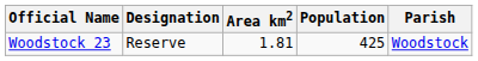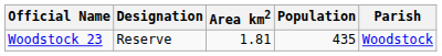 <table class="wikitable">
 <tr>
 <th>Official Name</th>
 <th>Designation</th>
 <th>Area km<sup>2</sup></th>
 <th>Population</th>
 <th>Parish</th>
 </tr>
 <tr>
 <td><a href='#'>Woodstock 23</a></td>
 <td>Reserve</td>
 <td align="right">1.81</td>
-<td align="right">425</td>
+<td align="right">435</td>
 <td align="center"><a href='#'>Woodstock</a></td>
 </tr>
 </table>
